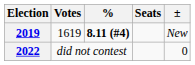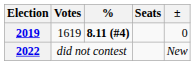 <table class=wikitable style=text-align:right>
 <tr>
 <th>Election</th>
 <th>Votes</th>
 <th>%</th>
 <th>Seats</th>
 <th>±</th>
 </tr>
 <tr>
 <th><a href='#'>2019</a></th>
 <td>1619</td>
 <td><strong>8.11 (#4)</strong></td>
 <td></td>
-<td><em>New</em></td>
+<td> 0</td>
 </tr>
 <tr>
 <th><a href='#'>2022</a></th>
 <td colspan=2 align="center"><em>did not contest</em></td>
 <td></td>
-<td> 0</td>
+<td><em>New</em></td>
 </tr>
 </table>
